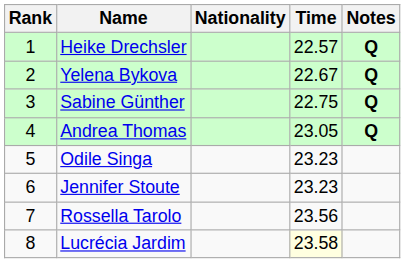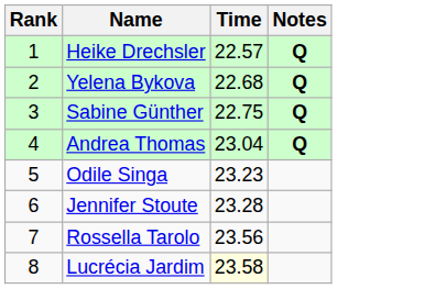 <table class="wikitable sortable" style="text-align:center">
 <tr>
 <th>Rank</th>
 <th>Name</th>
-<th>Nationality</th>
 <th>Time</th>
 <th>Notes</th>
 </tr>
 <tr bgcolor=ccffcc>
 <td>1</td>
 <td align=left><a href='#'>Heike Drechsler</a></td>
-<td align=left></td>
 <td>22.57</td>
 <td><strong>Q</strong></td>
 </tr>
 <tr bgcolor=ccffcc>
 <td>2</td>
 <td align=left><a href='#'>Yelena Bykova</a></td>
-<td align=left></td>
-<td>22.67</td>
+<td>22.68</td>
 <td><strong>Q</strong></td>
 </tr>
 <tr bgcolor=ccffcc>
 <td>3</td>
 <td align=left><a href='#'>Sabine Günther</a></td>
-<td align=left></td>
 <td>22.75</td>
 <td><strong>Q</strong></td>
 </tr>
 <tr bgcolor=ccffcc>
 <td>4</td>
 <td align=left><a href='#'>Andrea Thomas</a></td>
-<td align=left></td>
-<td>23.05</td>
+<td>23.04</td>
 <td><strong>Q</strong></td>
 </tr>
 <tr>
 <td>5</td>
 <td align=left><a href='#'>Odile Singa</a></td>
-<td align=left></td>
 <td>23.23</td>
 <td></td>
 </tr>
 <tr>
 <td>6</td>
 <td align=left><a href='#'>Jennifer Stoute</a></td>
-<td align=left></td>
-<td>23.23</td>
+<td>23.28</td>
 <td></td>
 </tr>
 <tr>
 <td>7</td>
 <td align=left><a href='#'>Rossella Tarolo</a></td>
-<td align=left></td>
 <td>23.56</td>
 <td></td>
 </tr>
 <tr>
 <td>8</td>
 <td align=left><a href='#'>Lucrécia Jardim</a></td>
-<td align=left></td>
 <td style="background: lightyellow;">23.58</td>
 <td></td>
 </tr>
 </table>
